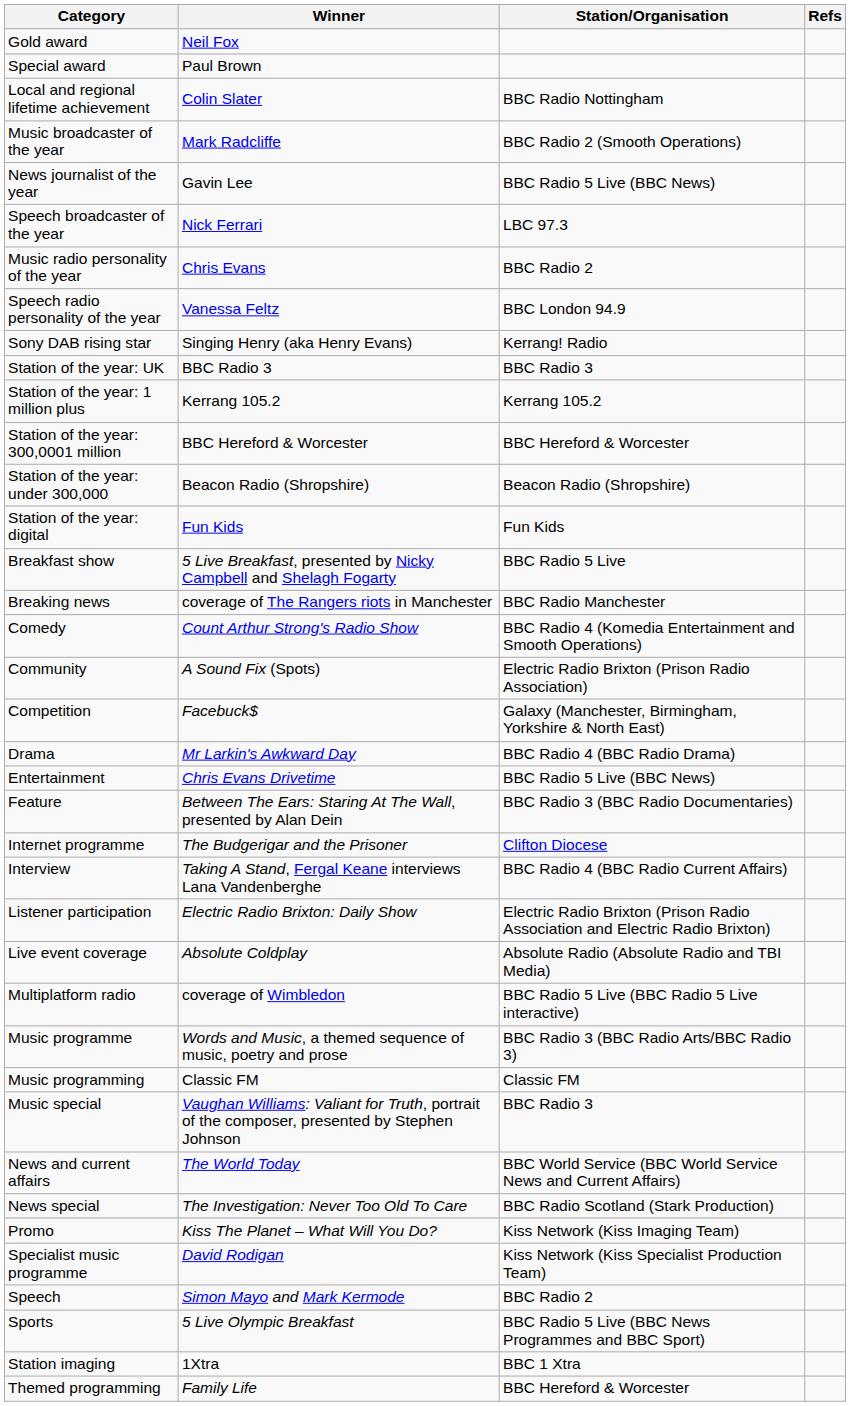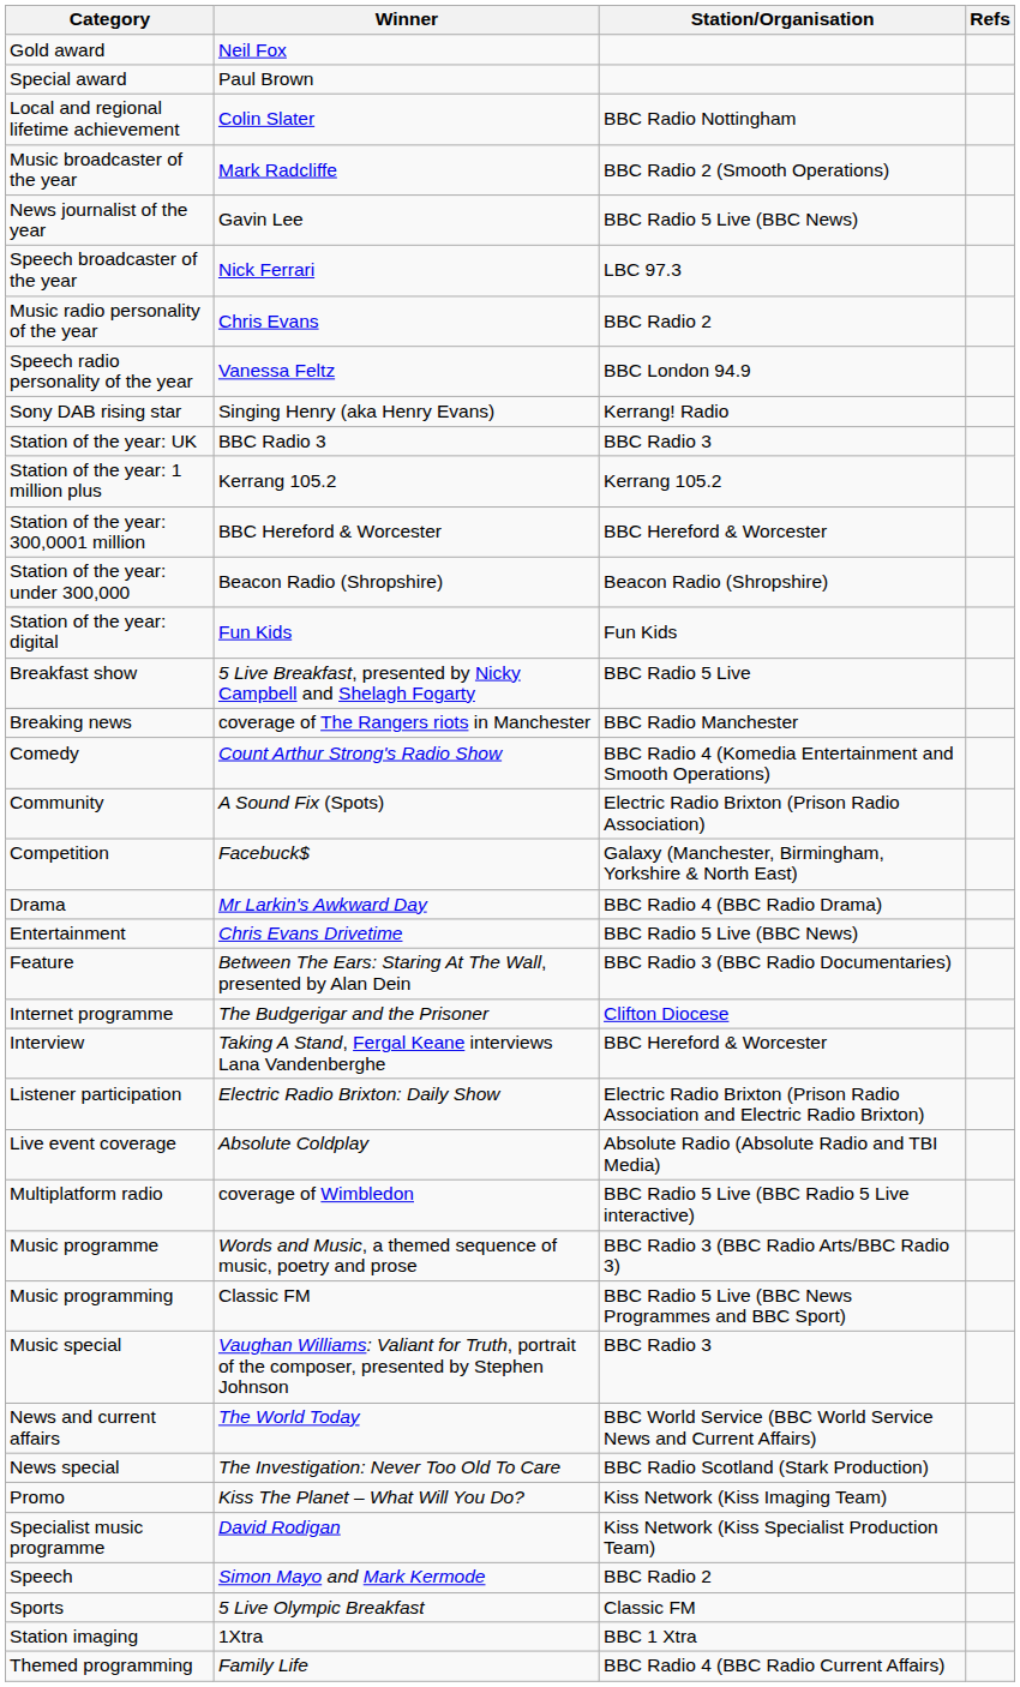 <table class="wikitable sortable">
 <tr>
 <th class=unsortable>Category</th>
 <th class=unsortable>Winner</th>
 <th>Station/Organisation</th>
 <th class=unsortable>Refs</th>
 </tr>
 <tr style="vertical-align: top;">
 <td>Gold award</td>
 <td><a href='#'>Neil Fox</a></td>
 <td></td>
 <td></td>
 </tr>
 <tr>
 <td>Special award</td>
 <td>Paul Brown</td>
 <td></td>
 <td></td>
 </tr>
 <tr>
 <td>Local and regional lifetime achievement</td>
 <td><a href='#'>Colin Slater</a></td>
 <td>BBC Radio Nottingham</td>
 <td></td>
 </tr>
 <tr>
 <td>Music broadcaster of the year</td>
 <td><a href='#'>Mark Radcliffe</a></td>
 <td>BBC Radio 2 (Smooth Operations)</td>
 <td></td>
 </tr>
 <tr>
 <td>News journalist of the year</td>
 <td>Gavin Lee</td>
 <td>BBC Radio 5 Live (BBC News)</td>
 <td></td>
 </tr>
 <tr>
 <td>Speech broadcaster of the year</td>
 <td><a href='#'>Nick Ferrari</a></td>
 <td>LBC 97.3</td>
 <td></td>
 </tr>
 <tr>
 <td>Music radio personality of the year</td>
 <td><a href='#'>Chris Evans</a></td>
 <td>BBC Radio 2</td>
 <td></td>
 </tr>
 <tr>
 <td>Speech radio personality of the year</td>
 <td><a href='#'>Vanessa Feltz</a></td>
 <td>BBC London 94.9</td>
 <td></td>
 </tr>
 <tr>
 <td>Sony DAB rising star</td>
 <td>Singing Henry (aka Henry Evans)</td>
 <td>Kerrang! Radio</td>
 <td></td>
 </tr>
 <tr>
 <td>Station of the year: UK</td>
 <td>BBC Radio 3</td>
 <td>BBC Radio 3</td>
 <td></td>
 </tr>
 <tr>
 <td>Station of the year: 1 million plus</td>
 <td>Kerrang 105.2</td>
 <td>Kerrang 105.2</td>
 <td></td>
 </tr>
 <tr>
 <td>Station of the year: 300,0001 million</td>
 <td>BBC Hereford & Worcester</td>
 <td>BBC Hereford & Worcester</td>
 <td></td>
 </tr>
 <tr>
 <td>Station of the year: under 300,000</td>
 <td>Beacon Radio (Shropshire)</td>
 <td>Beacon Radio (Shropshire)</td>
 <td></td>
 </tr>
 <tr>
 <td>Station of the year: digital</td>
 <td><a href='#'>Fun Kids</a></td>
 <td>Fun Kids</td>
 <td></td>
 </tr>
 <tr style="vertical-align: top;">
 <td>Breakfast show</td>
 <td><em>5 Live Breakfast</em>, presented by <a href='#'>Nicky Campbell</a> and <a href='#'>Shelagh Fogarty</a></td>
 <td>BBC Radio 5 Live</td>
 <td></td>
 </tr>
 <tr style="vertical-align: top;">
 <td>Breaking news</td>
 <td>coverage of <a href='#'>The Rangers riots</a> in Manchester</td>
 <td>BBC Radio Manchester</td>
 <td></td>
 </tr>
 <tr style="vertical-align: top;">
 <td>Comedy</td>
 <td><em><a href='#'>Count Arthur Strong's Radio Show</a></em></td>
 <td>BBC Radio 4 (Komedia Entertainment and Smooth Operations)</td>
 <td></td>
 </tr>
 <tr style="vertical-align: top;">
 <td>Community</td>
 <td><em>A Sound Fix</em> (Spots)</td>
 <td>Electric Radio Brixton (Prison Radio Association)</td>
 <td></td>
 </tr>
 <tr style="vertical-align: top;">
 <td>Competition</td>
 <td><em>Facebuck$</em></td>
 <td>Galaxy (Manchester, Birmingham, Yorkshire & North East)</td>
 <td></td>
 </tr>
 <tr style="vertical-align: top;">
 <td>Drama</td>
 <td><em><a href='#'>Mr Larkin's Awkward Day</a></em></td>
 <td>BBC Radio 4 (BBC Radio Drama)</td>
 <td></td>
 </tr>
 <tr style="vertical-align: top;">
 <td>Entertainment</td>
 <td><em><a href='#'>Chris Evans Drivetime</a></em></td>
 <td>BBC Radio 5 Live (BBC News)</td>
 <td></td>
 </tr>
 <tr style="vertical-align: top;">
 <td>Feature</td>
 <td><em>Between The Ears: Staring At The Wall</em>, presented by Alan Dein</td>
 <td>BBC Radio 3 (BBC Radio Documentaries)</td>
 <td></td>
 </tr>
 <tr style="vertical-align: top;">
 <td>Internet programme</td>
 <td><em>The Budgerigar and the Prisoner</em></td>
 <td><a href='#'>Clifton Diocese</a></td>
 <td></td>
 </tr>
 <tr style="vertical-align: top;">
 <td>Interview</td>
 <td><em>Taking A Stand</em>, <a href='#'>Fergal Keane</a> interviews Lana Vandenberghe</td>
-<td>BBC Radio 4 (BBC Radio Current Affairs)</td>
+<td>BBC Hereford & Worcester</td>
 <td></td>
 </tr>
 <tr style="vertical-align: top;">
 <td>Listener participation</td>
 <td><em>Electric Radio Brixton: Daily Show</em></td>
 <td>Electric Radio Brixton (Prison Radio Association and Electric Radio Brixton)</td>
 <td></td>
 </tr>
 <tr style="vertical-align: top;">
 <td>Live event coverage</td>
 <td><em>Absolute Coldplay</em></td>
 <td>Absolute Radio (Absolute Radio and TBI Media)</td>
 <td></td>
 </tr>
 <tr style="vertical-align: top;">
 <td>Multiplatform radio</td>
 <td>coverage of <a href='#'>Wimbledon</a></td>
 <td>BBC Radio 5 Live (BBC Radio 5 Live interactive)</td>
 <td></td>
 </tr>
 <tr style="vertical-align: top;">
 <td>Music programme</td>
 <td><em>Words and Music</em>, a themed sequence of music, poetry and prose</td>
 <td>BBC Radio 3 (BBC Radio Arts/BBC Radio 3)</td>
 <td></td>
 </tr>
 <tr style="vertical-align: top;">
 <td>Music programming</td>
 <td>Classic FM</td>
-<td>Classic FM</td>
+<td>BBC Radio 5 Live (BBC News Programmes and BBC Sport)</td>
 <td></td>
 </tr>
 <tr style="vertical-align: top;">
 <td>Music special</td>
 <td><em><a href='#'>Vaughan Williams</a>: Valiant for Truth</em>, portrait of the composer, presented by Stephen Johnson</td>
 <td>BBC Radio 3</td>
 <td></td>
 </tr>
 <tr style="vertical-align: top;">
 <td>News and current affairs</td>
 <td><em><a href='#'>The World Today</a></em></td>
 <td>BBC World Service (BBC World Service News and Current Affairs)</td>
 <td></td>
 </tr>
 <tr style="vertical-align: top;">
 <td>News special</td>
 <td><em>The Investigation: Never Too Old To Care</em></td>
 <td>BBC Radio Scotland (Stark Production)</td>
 <td></td>
 </tr>
 <tr style="vertical-align: top;">
 <td>Promo</td>
 <td><em>Kiss The Planet – What Will You Do?</em></td>
 <td>Kiss Network (Kiss Imaging Team)</td>
 <td></td>
 </tr>
 <tr style="vertical-align: top;">
 <td>Specialist music programme</td>
 <td><em><a href='#'>David Rodigan</a></em></td>
 <td>Kiss Network (Kiss Specialist Production Team)</td>
 <td></td>
 </tr>
 <tr style="vertical-align: top;">
 <td>Speech</td>
 <td><em><a href='#'>Simon Mayo</a> and <a href='#'>Mark Kermode</a></em></td>
 <td>BBC Radio 2</td>
 <td></td>
 </tr>
 <tr style="vertical-align: top;">
 <td>Sports</td>
 <td><em>5 Live Olympic Breakfast</em></td>
-<td>BBC Radio 5 Live (BBC News Programmes and BBC Sport)</td>
+<td>Classic FM</td>
 <td></td>
 </tr>
 <tr style="vertical-align: top;">
 <td>Station imaging</td>
 <td>1Xtra</td>
 <td>BBC 1 Xtra</td>
 <td></td>
 </tr>
 <tr style="vertical-align: top;">
 <td>Themed programming</td>
 <td><em>Family Life</em></td>
-<td>BBC Hereford & Worcester</td>
+<td>BBC Radio 4 (BBC Radio Current Affairs)</td>
 <td></td>
 </tr>
 </table>
